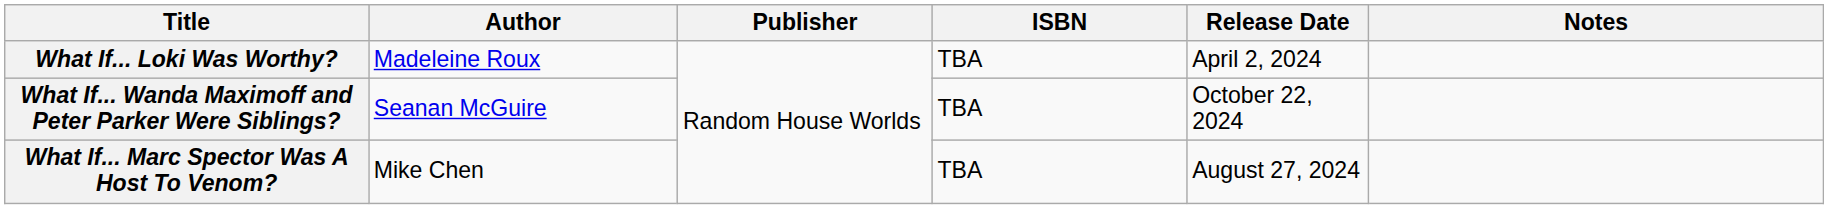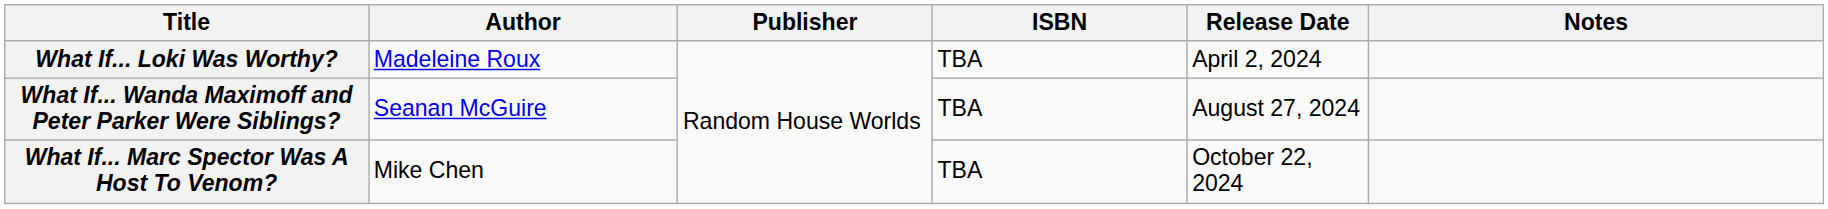 <table class="wikitable" width="100%">
 <tr>
 <th width="20%">Title</th>
 <th width="17%">Author</th>
 <th width="14%">Publisher</th>
 <th width="14%">ISBN</th>
 <th width="10%">Release Date</th>
 <th width="25%">Notes</th>
 </tr>
 <tr>
 <th><em>What If... Loki Was Worthy?</em></th>
 <td><a href='#'>Madeleine Roux</a></td>
 <td rowspan="3">Random House Worlds</td>
 <td>TBA</td>
 <td>April 2, 2024</td>
 <td></td>
 </tr>
 <tr>
 <th><em>What If... Wanda Maximoff and Peter Parker Were Siblings?</em></th>
 <td><a href='#'>Seanan McGuire</a></td>
 <td>TBA</td>
-<td>October 22, 2024</td>
+<td>August 27, 2024</td>
 <td></td>
 </tr>
 <tr>
 <th><em>What If... Marc Spector Was A Host To Venom?</em></th>
 <td>Mike Chen</td>
 <td>TBA</td>
-<td>August 27, 2024</td>
+<td>October 22, 2024</td>
 <td></td>
 </tr>
 </table>
